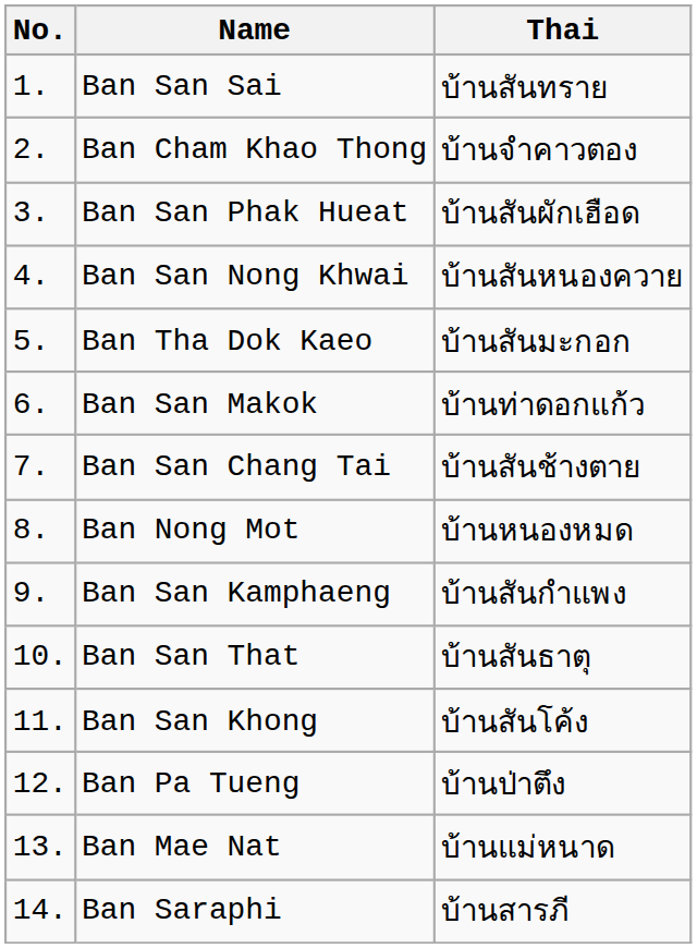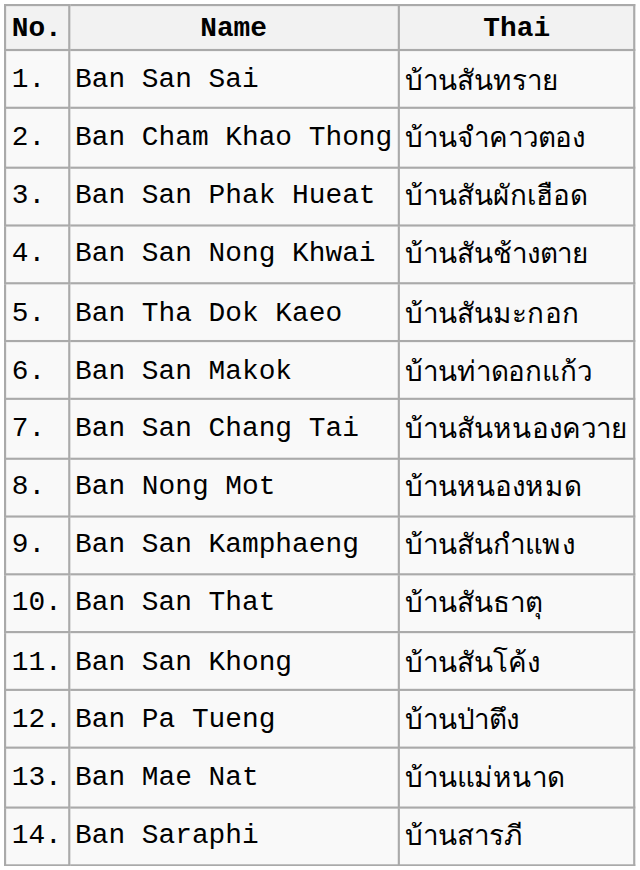 <table class="wikitable sortable">
 <tr>
 <th>No.</th>
 <th>Name</th>
 <th>Thai</th>
 </tr>
 <tr>
 <td>1.</td>
 <td>Ban San Sai</td>
 <td>บ้านสันทราย</td>
 </tr>
 <tr>
 <td>2.</td>
 <td>Ban Cham Khao Thong</td>
 <td>บ้านจำคาวตอง</td>
 </tr>
 <tr>
 <td>3.</td>
 <td>Ban San Phak Hueat</td>
 <td>บ้านสันผักเฮือด</td>
 </tr>
 <tr>
 <td>4.</td>
 <td>Ban San Nong Khwai</td>
-<td>บ้านสันหนองควาย</td>
+<td>บ้านสันช้างตาย</td>
 </tr>
 <tr>
 <td>5.</td>
 <td>Ban Tha Dok Kaeo</td>
 <td>บ้านสันมะกอก</td>
 </tr>
 <tr>
 <td>6.</td>
 <td>Ban San Makok</td>
 <td>บ้านท่าดอกแก้ว</td>
 </tr>
 <tr>
 <td>7.</td>
 <td>Ban San Chang Tai</td>
-<td>บ้านสันช้างตาย</td>
+<td>บ้านสันหนองควาย</td>
 </tr>
 <tr>
 <td>8.</td>
 <td>Ban Nong Mot</td>
 <td>บ้านหนองหมด</td>
 </tr>
 <tr>
 <td>9.</td>
 <td>Ban San Kamphaeng</td>
 <td>บ้านสันกำแพง</td>
 </tr>
 <tr>
 <td>10.</td>
 <td>Ban San That</td>
 <td>บ้านสันธาตุ</td>
 </tr>
 <tr>
 <td>11.</td>
 <td>Ban San Khong</td>
 <td>บ้านสันโค้ง</td>
 </tr>
 <tr>
 <td>12.</td>
 <td>Ban Pa Tueng</td>
 <td>บ้านป่าตึง</td>
 </tr>
 <tr>
 <td>13.</td>
 <td>Ban Mae Nat</td>
 <td>บ้านแม่หนาด</td>
 </tr>
 <tr>
 <td>14.</td>
 <td>Ban Saraphi</td>
 <td>บ้านสารภี</td>
 </tr>
 </table>
